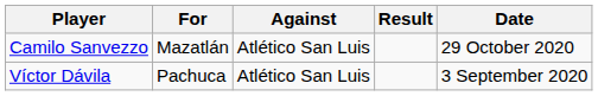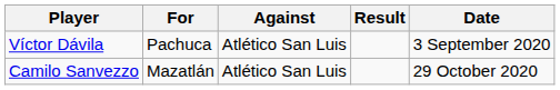 <table class="wikitable sortable">
 <tr>
 <th>Player</th>
 <th>For</th>
 <th>Against</th>
 <th align=center>Result</th>
 <th>Date</th>
 </tr>
 <tr>
+<td> <a href='#'>Víctor Dávila</a></td>
+<td>Pachuca</td>
+<td>Atlético San Luis</td>
+<td></td>
+<td>3 September 2020</td>
+</tr>
+<tr>
 <td> <a href='#'>Camilo Sanvezzo</a></td>
 <td>Mazatlán</td>
 <td>Atlético San Luis</td>
 <td></td>
 <td>29 October 2020</td>
 </tr>
-<tr>
-<td> <a href='#'>Víctor Dávila</a></td>
-<td>Pachuca</td>
-<td>Atlético San Luis</td>
-<td></td>
-<td>3 September 2020</td>
-</tr>
 </table>
